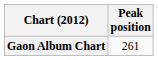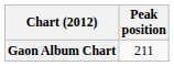 <table class="wikitable plainrowheaders sortable" style="text-align:center;" border="1">
 <tr>
 <th scope="col">Chart (2012)</th>
 <th scope="col">Peak<br>position</th>
 </tr>
 <tr>
 <th scope="row">Gaon Album Chart</th>
-<td>261</td>
+<td>211</td>
 </tr>
 </table>
